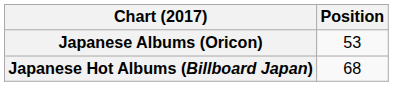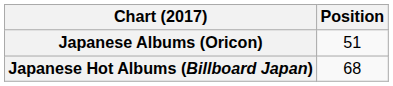 <table class="wikitable sortable plainrowheaders" style="text-align:center">
 <tr>
 <th scope="col">Chart (2017)</th>
 <th scope="col">Position</th>
 </tr>
 <tr>
 <th scope="row">Japanese Albums (Oricon)</th>
-<td>53</td>
+<td>51</td>
 </tr>
 <tr>
 <th scope="row">Japanese Hot Albums (<em>Billboard Japan</em>)</th>
 <td>68</td>
 </tr>
 </table>
